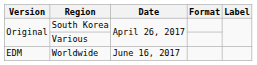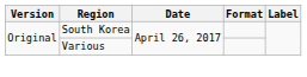 <table class = "wikitable plainrowheaders">
 <tr>
 <th>Version</th>
 <th>Region</th>
 <th>Date</th>
 <th>Format</th>
 <th>Label</th>
 </tr>
 <tr>
 <td rowspan="2">Original</td>
 <td>South Korea</td>
 <td rowspan="2">April 26, 2017</td>
 <td></td>
 <td rowspan="2"></td>
 </tr>
 <tr>
 <td>Various</td>
 <td></td>
 </tr>
-<tr>
-<td>EDM</td>
-<td>Worldwide</td>
-<td>June 16, 2017</td>
-<td></td>
-<td></td>
-</tr>
 </table>
